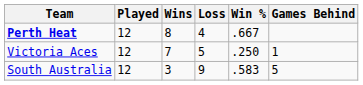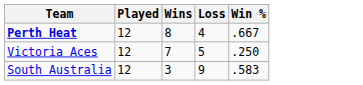 <table class="wikitable">
 <tr>
 <th>Team</th>
 <th>Played</th>
 <th>Wins</th>
 <th>Loss</th>
 <th>Win %</th>
-<th>Games Behind</th>
 </tr>
 <tr>
 <td><strong><a href='#'>Perth Heat</a></strong></td>
 <td>12</td>
 <td>8</td>
 <td>4</td>
 <td>.667</td>
-<td></td>
 </tr>
 <tr>
 <td><a href='#'>Victoria Aces</a></td>
 <td>12</td>
 <td>7</td>
 <td>5</td>
 <td>.250</td>
-<td>1</td>
 </tr>
 <tr>
 <td><a href='#'>South Australia</a></td>
 <td>12</td>
 <td>3</td>
 <td>9</td>
 <td>.583</td>
-<td>5</td>
 </tr>
 </table>
